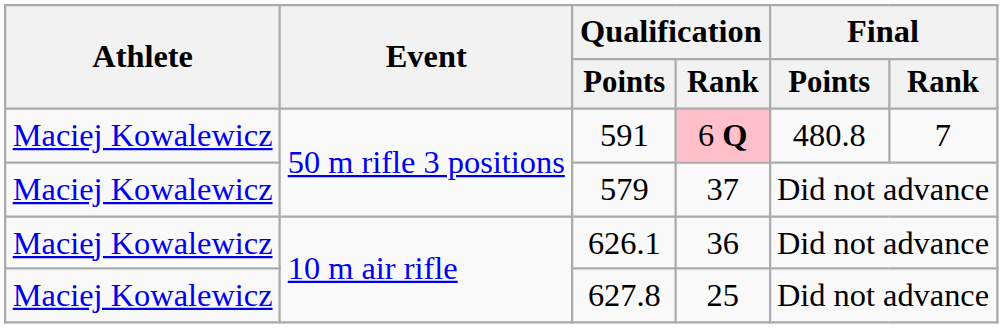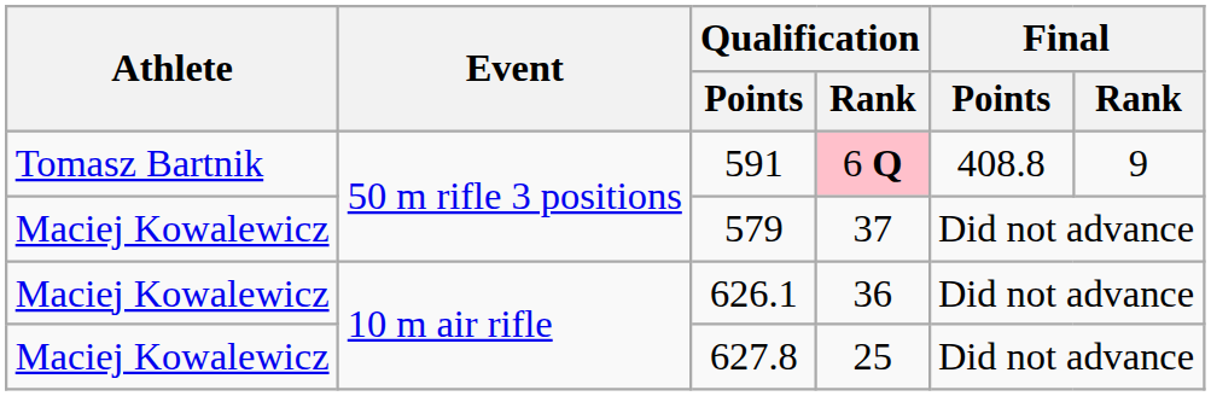 <table class="wikitable" style="font-size:90%">
 <tr>
 <th rowspan=2>Athlete</th>
 <th rowspan=2>Event</th>
 <th colspan=2>Qualification</th>
 <th colspan=2>Final</th>
 </tr>
 <tr style="font-size:95%">
 <th>Points</th>
 <th>Rank</th>
 <th>Points</th>
 <th>Rank</th>
 </tr>
 <tr align=center>
-<td align=left><a href='#'>Maciej Kowalewicz</a></td>
+<td align=left><a href='#'>Tomasz Bartnik</a></td>
 <td rowspan=2 align=left><a href='#'>50 m rifle 3 positions</a></td>
 <td>591</td>
 <td style="background: pink;">6 <strong>Q</strong></td>
-<td>480.8</td>
-<td>7</td>
+<td>408.8</td>
+<td>9</td>
 </tr>
 <tr align=center>
 <td align=left><a href='#'>Maciej Kowalewicz</a></td>
 <td>579</td>
 <td>37</td>
 <td colspan=2>Did not advance</td>
 </tr>
 <tr align=center>
 <td align=left><a href='#'>Maciej Kowalewicz</a></td>
 <td rowspan=2 align=left><a href='#'>10 m air rifle</a></td>
 <td>626.1</td>
 <td>36</td>
 <td colspan=2>Did not advance</td>
 </tr>
 <tr align=center>
 <td align=left><a href='#'>Maciej Kowalewicz</a></td>
 <td>627.8</td>
 <td>25</td>
 <td colspan=2>Did not advance</td>
 </tr>
 </table>
